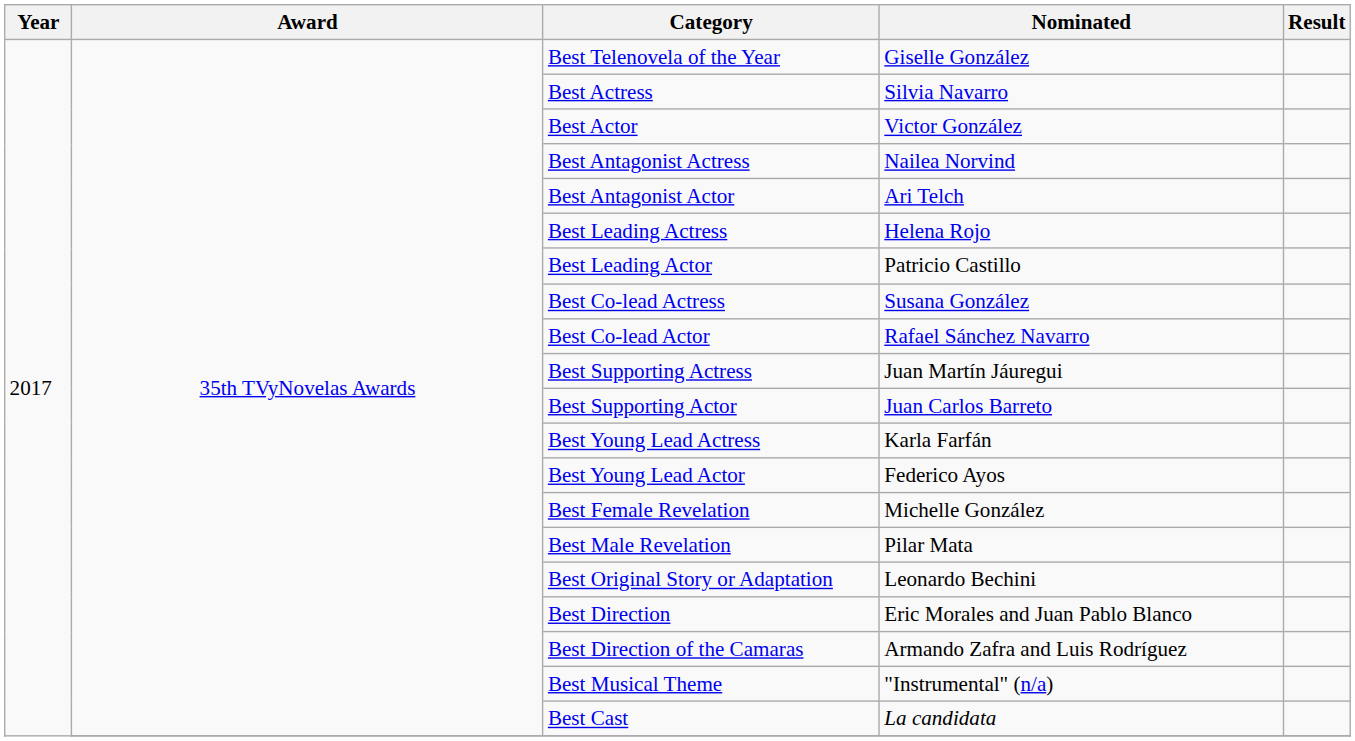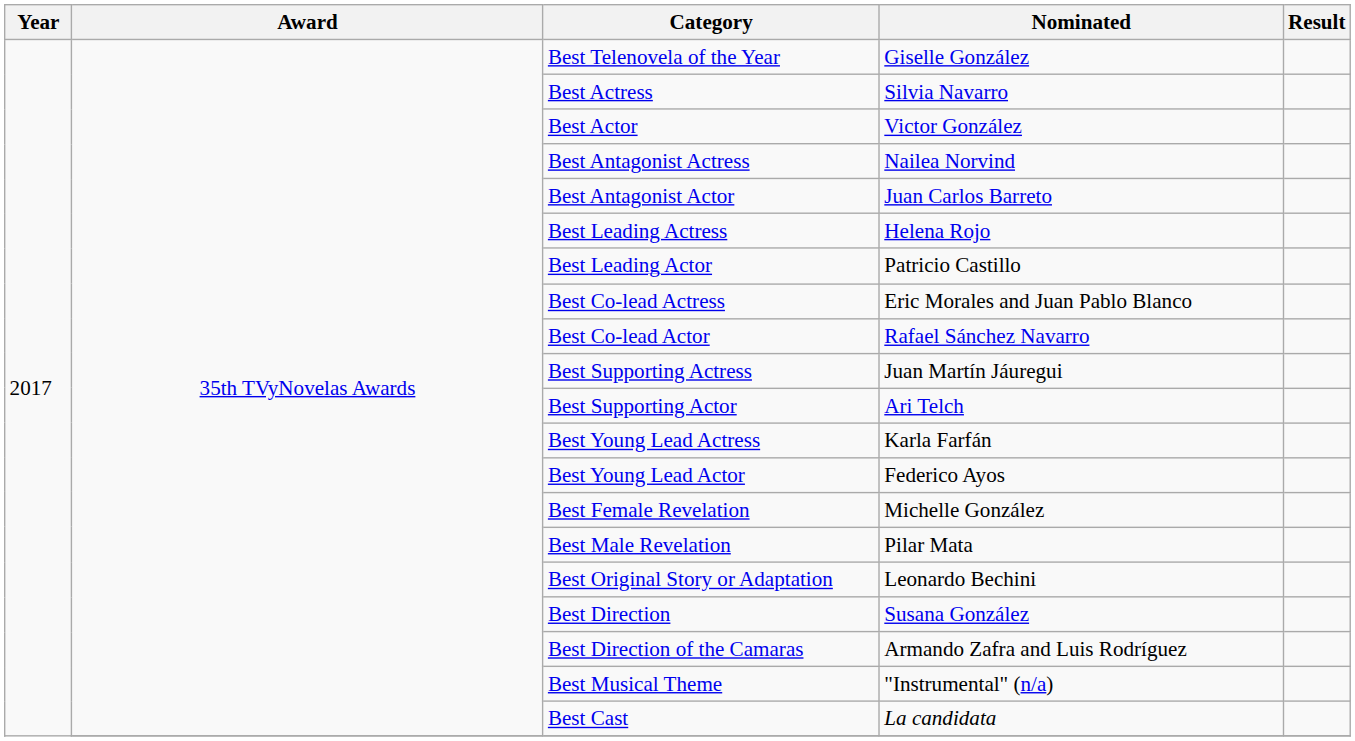 <table class="wikitable" style="font-size: 95%;">
 <tr align="center">
 <th>Year</th>
 <th width=35%>Award</th>
 <th width=25%>Category</th>
 <th width=30%>Nominated</th>
 <th width=5%>Result</th>
 </tr>
 <tr>
 <td rowspan="22">2017</td>
 <td rowspan="20" style="text-align:center;"><a href='#'>35th TVyNovelas Awards</a></td>
 <td><a href='#'>Best Telenovela of the Year</a></td>
 <td><a href='#'>Giselle González</a></td>
 <td></td>
 </tr>
 <tr>
 <td><a href='#'>Best Actress</a></td>
 <td><a href='#'>Silvia Navarro</a></td>
 <td></td>
 </tr>
 <tr>
 <td><a href='#'>Best Actor</a></td>
 <td><a href='#'>Victor González</a></td>
 <td></td>
 </tr>
 <tr>
 <td><a href='#'>Best Antagonist Actress</a></td>
 <td><a href='#'>Nailea Norvind</a></td>
 <td></td>
 </tr>
 <tr>
 <td><a href='#'>Best Antagonist Actor</a></td>
-<td><a href='#'>Ari Telch</a></td>
+<td><a href='#'>Juan Carlos Barreto</a></td>
 <td></td>
 </tr>
 <tr>
 <td><a href='#'>Best Leading Actress</a></td>
 <td><a href='#'>Helena Rojo</a></td>
 <td></td>
 </tr>
 <tr>
 <td><a href='#'>Best Leading Actor</a></td>
 <td>Patricio Castillo</td>
 <td></td>
 </tr>
 <tr>
 <td><a href='#'>Best Co-lead Actress</a></td>
-<td><a href='#'>Susana González</a></td>
+<td>Eric Morales and Juan Pablo Blanco</td>
 <td></td>
 </tr>
 <tr>
 <td><a href='#'>Best Co-lead Actor</a></td>
 <td><a href='#'>Rafael Sánchez Navarro</a></td>
 <td></td>
 </tr>
 <tr>
 <td><a href='#'>Best Supporting Actress</a></td>
 <td>Juan Martín Jáuregui</td>
 <td></td>
 </tr>
 <tr>
 <td><a href='#'>Best Supporting Actor</a></td>
-<td><a href='#'>Juan Carlos Barreto</a></td>
+<td><a href='#'>Ari Telch</a></td>
 <td></td>
 </tr>
 <tr>
 <td><a href='#'>Best Young Lead Actress</a></td>
 <td>Karla Farfán</td>
 <td></td>
 </tr>
 <tr>
 <td><a href='#'>Best Young Lead Actor</a></td>
 <td>Federico Ayos</td>
 <td></td>
 </tr>
 <tr>
 <td><a href='#'>Best Female Revelation</a></td>
 <td>Michelle González</td>
 <td></td>
 </tr>
 <tr>
 <td><a href='#'>Best Male Revelation</a></td>
 <td>Pilar Mata</td>
 <td></td>
 </tr>
 <tr>
 <td><a href='#'>Best Original Story or Adaptation</a></td>
 <td>Leonardo Bechini</td>
 <td></td>
 </tr>
 <tr>
 <td><a href='#'>Best Direction</a></td>
-<td>Eric Morales and Juan Pablo Blanco</td>
+<td><a href='#'>Susana González</a></td>
 <td></td>
 </tr>
 <tr>
 <td><a href='#'>Best Direction of the Camaras</a></td>
 <td>Armando Zafra and Luis Rodríguez</td>
 <td></td>
 </tr>
 <tr>
 <td><a href='#'>Best Musical Theme</a></td>
 <td>"Instrumental" (<a href='#'>n/a</a>)</td>
 <td></td>
 </tr>
 <tr>
 <td><a href='#'>Best Cast</a></td>
 <td><em>La candidata</em></td>
 <td></td>
 </tr>
 <tr>
 </tr>
 </table>
